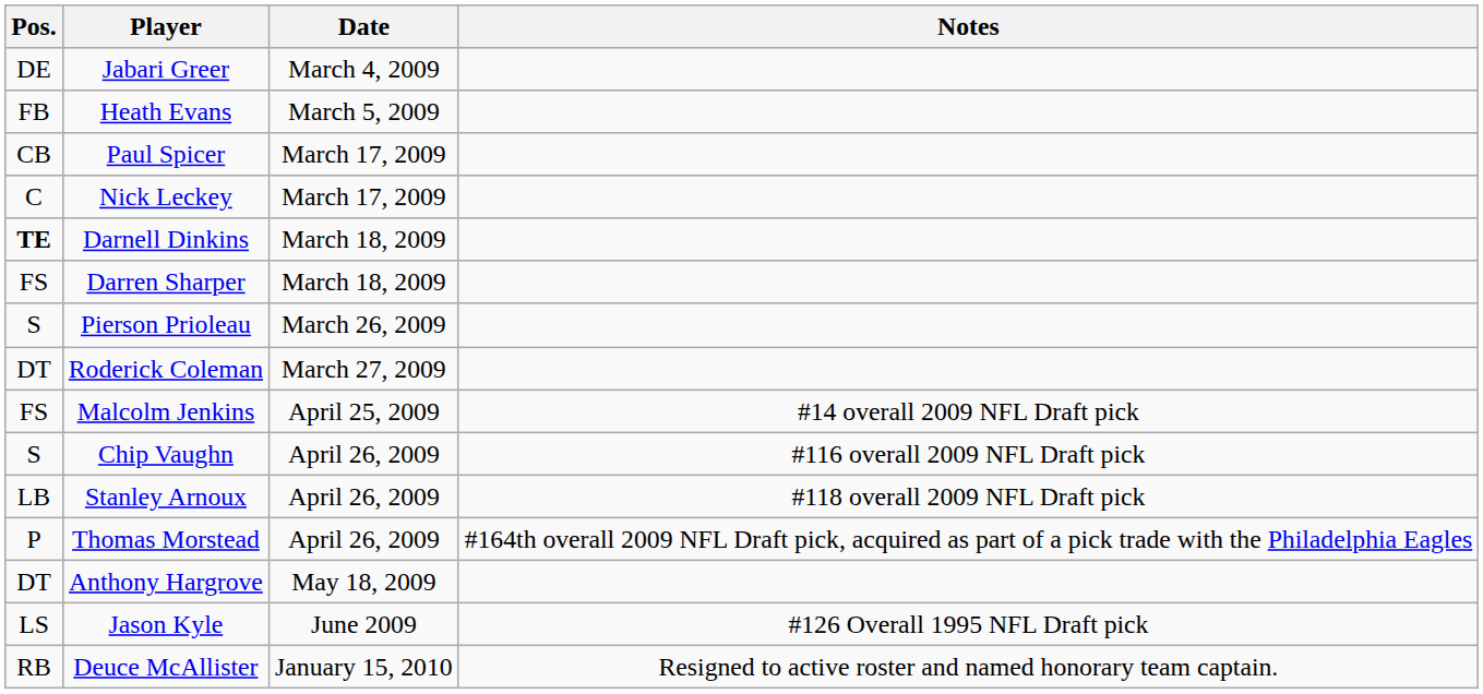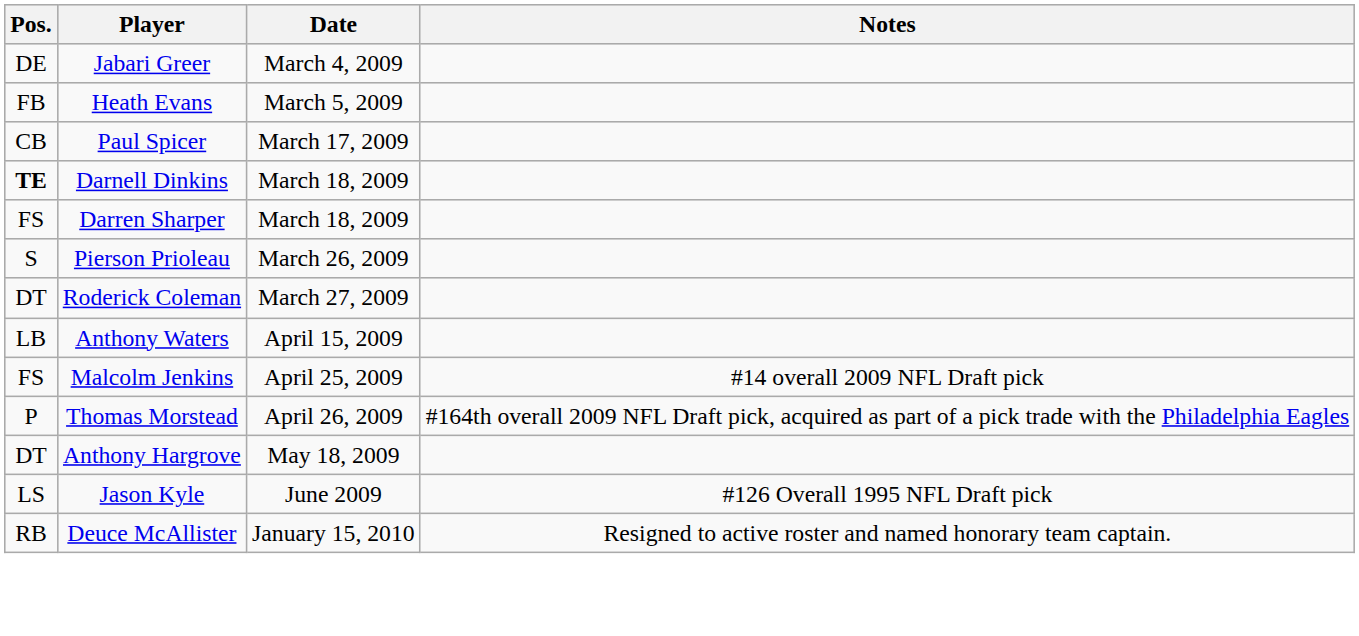 <table class="wikitable sortable" style="font-size: 95%; text-align:center;">
 <tr>
 <th>Pos.</th>
 <th>Player</th>
 <th>Date</th>
 <th>Notes</th>
 </tr>
 <tr>
 <td>DE</td>
 <td><a href='#'>Jabari Greer</a></td>
 <td>March 4, 2009</td>
 <td></td>
 </tr>
 <tr>
 <td>FB</td>
 <td><a href='#'>Heath Evans</a></td>
 <td>March 5, 2009</td>
 <td></td>
 </tr>
 <tr>
 <td>CB</td>
 <td><a href='#'>Paul Spicer</a></td>
-<td>March 17, 2009</td>
-<td></td>
-</tr>
-<tr>
-<td>C</td>
-<td><a href='#'>Nick Leckey</a></td>
 <td>March 17, 2009</td>
 <td></td>
 </tr>
 <tr>
 <td><strong>TE</strong></td>
 <td><a href='#'>Darnell Dinkins</a></td>
 <td>March 18, 2009</td>
 <td></td>
 </tr>
 <tr>
 <td>FS</td>
 <td><a href='#'>Darren Sharper</a></td>
 <td>March 18, 2009</td>
 <td></td>
 </tr>
 <tr>
 <td>S</td>
 <td><a href='#'>Pierson Prioleau</a></td>
 <td>March 26, 2009</td>
 <td></td>
 </tr>
 <tr>
 <td>DT</td>
 <td><a href='#'>Roderick Coleman</a></td>
 <td>March 27, 2009</td>
 <td></td>
 </tr>
 <tr>
+<td>LB</td>
+<td><a href='#'>Anthony Waters</a></td>
+<td>April 15, 2009</td>
+<td></td>
+</tr>
+<tr>
 <td>FS</td>
 <td><a href='#'>Malcolm Jenkins</a></td>
 <td>April 25, 2009</td>
 <td>#14 overall 2009 NFL Draft pick</td>
-</tr>
-<tr>
-<td>S</td>
-<td><a href='#'>Chip Vaughn</a></td>
-<td>April 26, 2009</td>
-<td>#116 overall 2009 NFL Draft pick</td>
-</tr>
-<tr>
-<td>LB</td>
-<td><a href='#'>Stanley Arnoux</a></td>
-<td>April 26, 2009</td>
-<td>#118 overall 2009 NFL Draft pick</td>
 </tr>
 <tr>
 <td>P</td>
 <td><a href='#'>Thomas Morstead</a></td>
 <td>April 26, 2009</td>
 <td>#164th overall 2009 NFL Draft pick, acquired as part of a pick trade with the <a href='#'>Philadelphia Eagles</a></td>
 </tr>
 <tr>
 <td>DT</td>
 <td><a href='#'>Anthony Hargrove</a></td>
 <td>May 18, 2009</td>
 <td></td>
 </tr>
 <tr>
 <td>LS</td>
 <td><a href='#'>Jason Kyle</a></td>
 <td>June 2009</td>
 <td>#126 Overall 1995 NFL Draft pick</td>
 </tr>
 <tr>
 <td>RB</td>
 <td><a href='#'>Deuce McAllister</a></td>
 <td>January 15, 2010</td>
 <td>Resigned to active roster and named honorary team captain.</td>
 </tr>
 </table>
